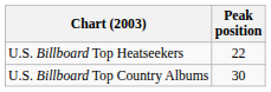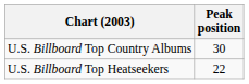 <table class="wikitable">
 <tr>
 <th>Chart (2003)</th>
 <th>Peak<br>position</th>
 </tr>
 <tr>
+<td>U.S. <em>Billboard</em> Top Country Albums</td>
+<td align="center">30</td>
+</tr>
+<tr>
 <td>U.S. <em>Billboard</em> Top Heatseekers</td>
 <td align="center">22</td>
 </tr>
-<tr>
-<td>U.S. <em>Billboard</em> Top Country Albums</td>
-<td align="center">30</td>
-</tr>
 </table>
